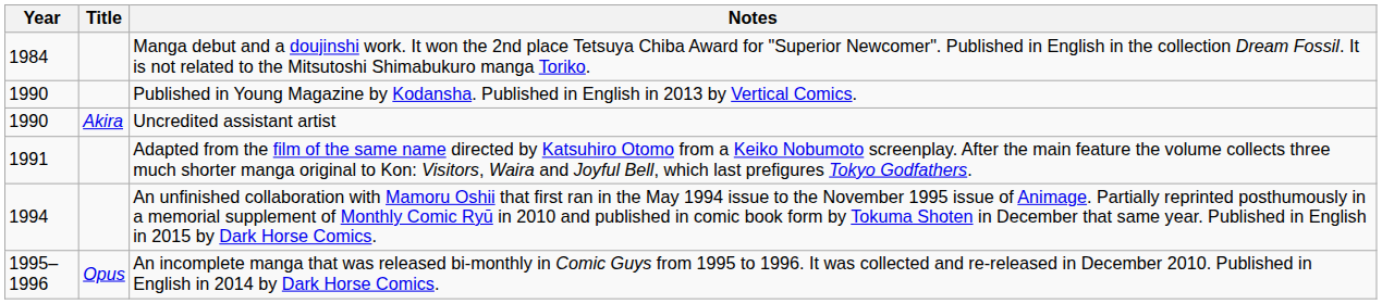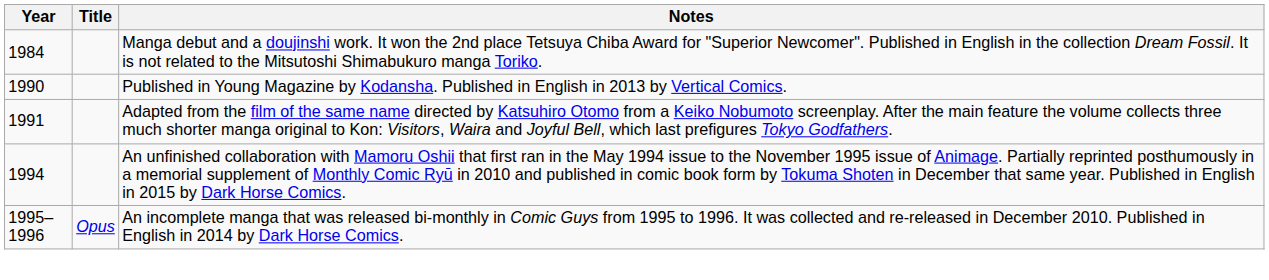 <table class="wikitable sortable">
 <tr>
 <th scope=col>Year</th>
 <th scope=col>Title</th>
 <th scope=col class=unsortable>Notes</th>
 </tr>
 <tr>
 <td>1984</td>
 <td></td>
 <td>Manga debut and a <a href='#'>doujinshi</a> work. It won the 2nd place Tetsuya Chiba Award for "Superior Newcomer". Published in English in the collection <em>Dream Fossil</em>. It is not related to the Mitsutoshi Shimabukuro manga <a href='#'>Toriko</a>.</td>
 </tr>
 <tr>
 <td>1990</td>
 <td></td>
 <td>Published in Young Magazine by <a href='#'>Kodansha</a>. Published in English in 2013 by <a href='#'>Vertical Comics</a>.</td>
 </tr>
 <tr>
-<td>1990</td>
-<td><em><a href='#'>Akira</a></em></td>
-<td>Uncredited assistant artist</td>
-</tr>
-<tr>
 <td>1991</td>
 <td></td>
 <td>Adapted from the <a href='#'>film of the same name</a> directed by <a href='#'>Katsuhiro Otomo</a> from a <a href='#'>Keiko Nobumoto</a> screenplay. After the main feature the volume collects three much shorter manga original to Kon: <em>Visitors</em>, <em>Waira</em> and <em>Joyful Bell</em>, which last prefigures <em><a href='#'>Tokyo Godfathers</a></em>.</td>
 </tr>
 <tr>
 <td>1994</td>
 <td></td>
 <td>An unfinished collaboration with <a href='#'>Mamoru Oshii</a> that first ran in the May 1994 issue to the November 1995 issue of <a href='#'>Animage</a>. Partially reprinted posthumously in a memorial supplement of <a href='#'>Monthly Comic Ryū</a> in 2010 and published in comic book form by <a href='#'>Tokuma Shoten</a> in December that same year. Published in English in 2015 by <a href='#'>Dark Horse Comics</a>.</td>
 </tr>
 <tr>
 <td>1995–1996</td>
 <td><em><a href='#'>Opus</a></em></td>
 <td>An incomplete manga that was released bi-monthly in <em>Comic Guys</em> from 1995 to 1996. It was collected and re-released in December 2010. Published in English in 2014 by <a href='#'>Dark Horse Comics</a>.</td>
 </tr>
 </table>
